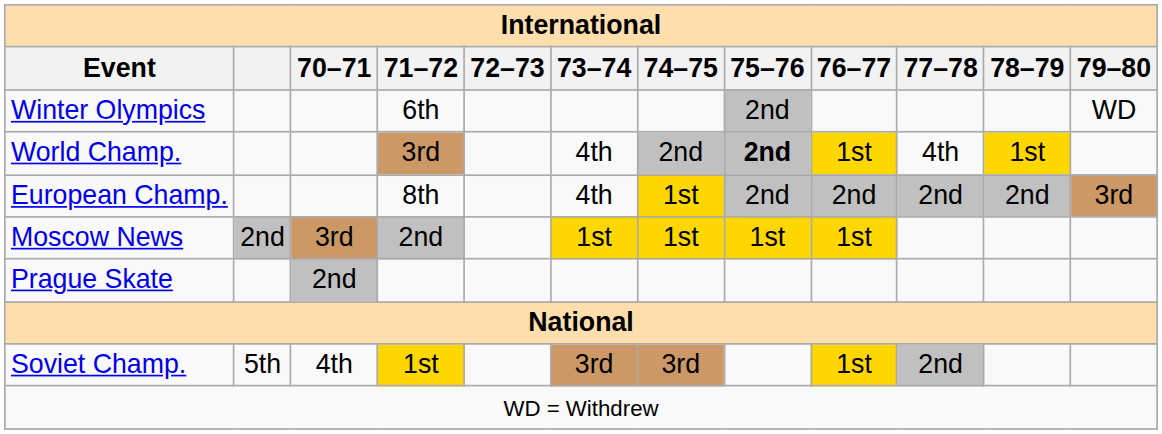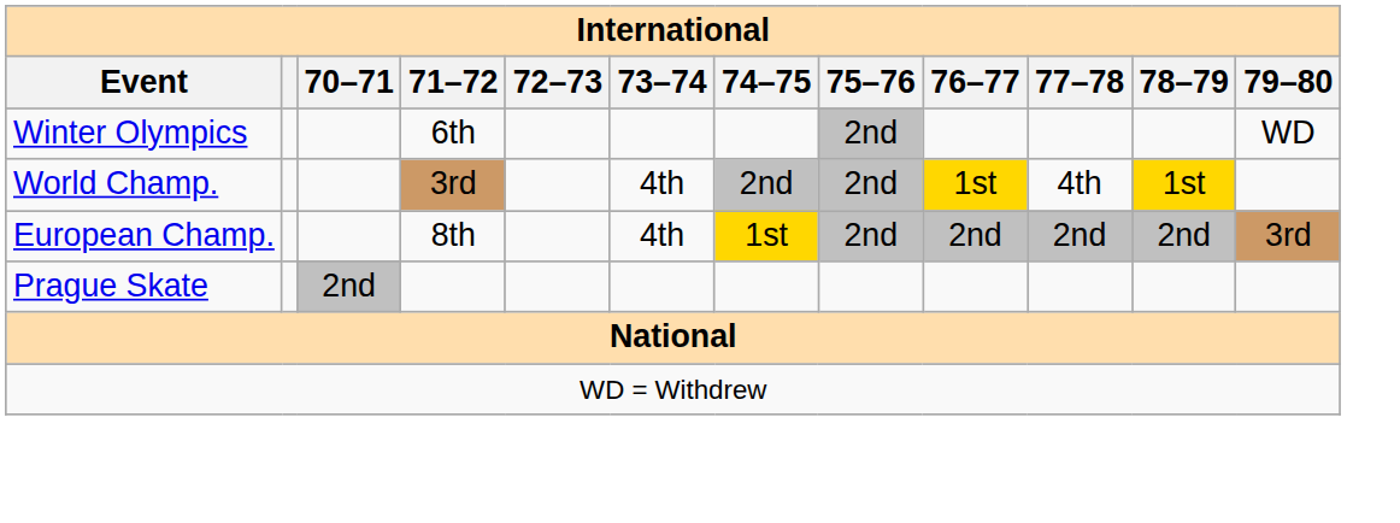 <table class="wikitable" style="text-align:center">
 <tr>
 <th style="background-color: #ffdead; " colspan=12 align=center>International</th>
 </tr>
 <tr>
 <th>Event</th>
 <th></th>
 <th>70–71</th>
 <th>71–72</th>
 <th>72–73</th>
 <th>73–74</th>
 <th>74–75</th>
 <th>75–76</th>
 <th>76–77</th>
 <th>77–78</th>
 <th>78–79</th>
 <th>79–80</th>
 </tr>
 <tr>
 <td align=left><a href='#'>Winter Olympics</a></td>
 <td></td>
 <td></td>
 <td>6th</td>
 <td></td>
 <td></td>
 <td></td>
 <td bgcolor=silver>2nd</td>
 <td></td>
 <td></td>
 <td></td>
 <td>WD</td>
 </tr>
 <tr>
 <td align=left><a href='#'>World Champ.</a></td>
 <td></td>
 <td></td>
 <td bgcolor=cc9966>3rd</td>
 <td></td>
 <td>4th</td>
 <td bgcolor=silver>2nd</td>
-<td bgcolor=silver><strong>2nd</strong></td>
+<td bgcolor=silver>2nd</td>
 <td bgcolor=gold>1st</td>
 <td>4th</td>
 <td bgcolor=gold>1st</td>
 <td></td>
 </tr>
 <tr>
 <td align=left><a href='#'>European Champ.</a></td>
 <td></td>
 <td></td>
 <td>8th</td>
 <td></td>
 <td>4th</td>
 <td bgcolor=gold>1st</td>
 <td bgcolor=silver>2nd</td>
 <td bgcolor=silver>2nd</td>
 <td bgcolor=silver>2nd</td>
 <td bgcolor=silver>2nd</td>
 <td align="center" bgcolor="cc9966">3rd</td>
 </tr>
 <tr>
-<td align=left><a href='#'>Moscow News</a></td>
-<td bgcolor=silver>2nd</td>
-<td bgcolor=cc9966>3rd</td>
-<td bgcolor=silver>2nd</td>
-<td></td>
-<td bgcolor=gold>1st</td>
-<td bgcolor=gold>1st</td>
-<td bgcolor=gold>1st</td>
-<td bgcolor=gold>1st</td>
-<td></td>
-<td></td>
-<td></td>
-</tr>
-<tr>
 <td align=left><a href='#'>Prague Skate</a></td>
 <td></td>
 <td bgcolor=silver>2nd</td>
 <td></td>
 <td></td>
 <td></td>
 <td></td>
 <td></td>
 <td></td>
 <td></td>
 <td></td>
 <td></td>
 </tr>
 <tr>
 <th style="background-color: #ffdead; " colspan=12 align=center>National</th>
 </tr>
 <tr>
-<td align=left><a href='#'>Soviet Champ.</a></td>
-<td>5th</td>
-<td>4th</td>
-<td bgcolor=gold>1st</td>
-<td></td>
-<td bgcolor=cc9966>3rd</td>
-<td bgcolor=cc9966>3rd</td>
-<td></td>
-<td bgcolor=gold>1st</td>
-<td bgcolor=silver>2nd</td>
-<td></td>
-<td></td>
-</tr>
-<tr>
 <td colspan=12 align=center><small> WD = Withdrew </small></td>
 </tr>
 </table>
